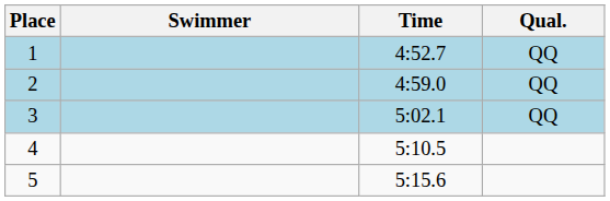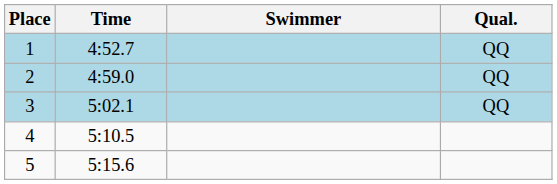 <table class=wikitable style="text-align:center">
 <tr>
 <th>Place</th>
+<th width=90>Time</th>
 <th width=230>Swimmer</th>
-<th width=90>Time</th>
 <th width=90>Qual.</th>
 </tr>
 <tr bgcolor=lightblue>
 <td>1</td>
+<td>4:52.7</td>
 <td align=left></td>
-<td>4:52.7</td>
 <td>QQ</td>
 </tr>
 <tr bgcolor=lightblue>
 <td>2</td>
+<td>4:59.0</td>
 <td align=left></td>
-<td>4:59.0</td>
 <td>QQ</td>
 </tr>
 <tr bgcolor=lightblue>
 <td>3</td>
+<td>5:02.1</td>
 <td align=left></td>
-<td>5:02.1</td>
 <td>QQ</td>
 </tr>
 <tr>
 <td>4</td>
+<td>5:10.5</td>
 <td align=left></td>
-<td>5:10.5</td>
 <td></td>
 </tr>
 <tr>
 <td>5</td>
+<td>5:15.6</td>
 <td align=left></td>
-<td>5:15.6</td>
 <td></td>
 </tr>
 </table>
